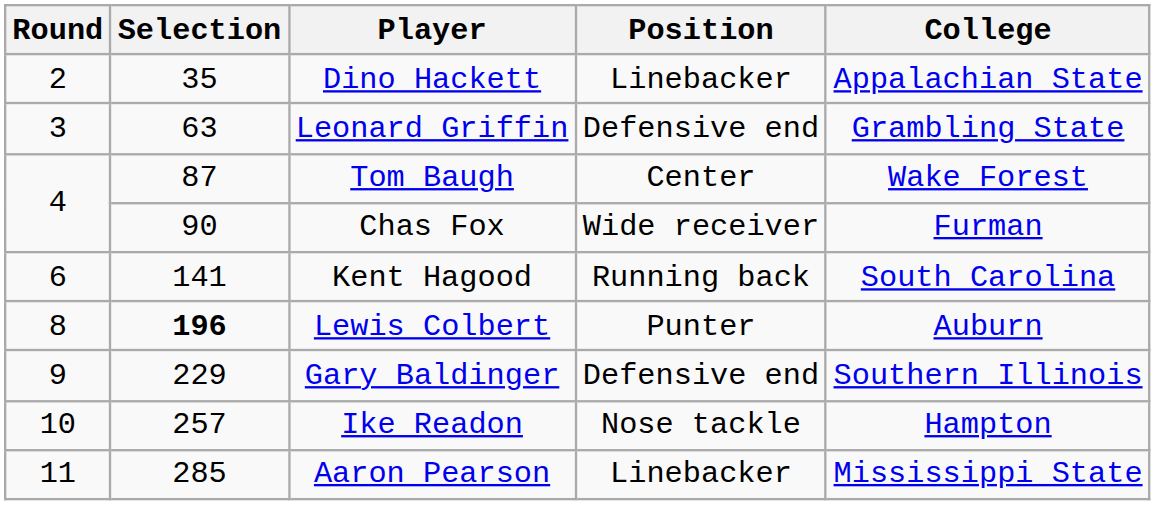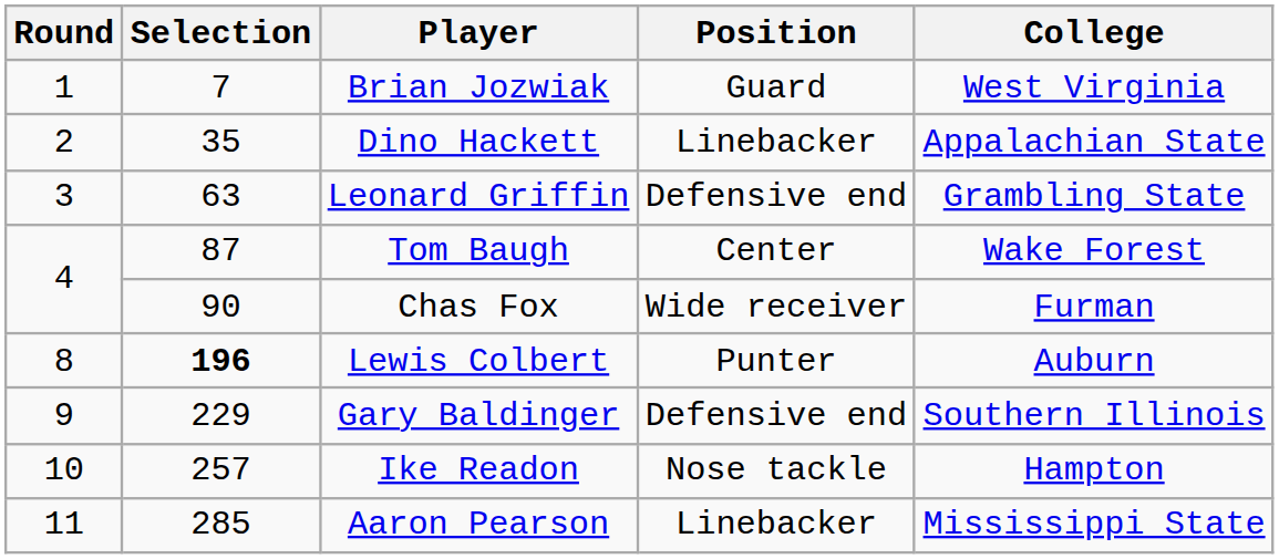 <table class="wikitable" style="text-align:center">
 <tr>
 <th>Round</th>
 <th>Selection</th>
 <th>Player</th>
 <th>Position</th>
 <th>College</th>
+</tr>
+<tr>
+<td>1</td>
+<td>7</td>
+<td><a href='#'>Brian Jozwiak</a></td>
+<td>Guard</td>
+<td><a href='#'>West Virginia</a></td>
 </tr>
 <tr>
 <td>2</td>
 <td>35</td>
 <td><a href='#'>Dino Hackett</a></td>
 <td>Linebacker</td>
 <td><a href='#'>Appalachian State</a></td>
 </tr>
 <tr>
 <td>3</td>
 <td>63</td>
 <td><a href='#'>Leonard Griffin</a></td>
 <td>Defensive end</td>
 <td><a href='#'>Grambling State</a></td>
 </tr>
 <tr>
 <td rowspan="2">4</td>
 <td>87</td>
 <td><a href='#'>Tom Baugh</a></td>
 <td>Center</td>
 <td><a href='#'>Wake Forest</a></td>
 </tr>
 <tr>
 <td>90</td>
 <td>Chas Fox</td>
 <td>Wide receiver</td>
 <td><a href='#'>Furman</a></td>
-</tr>
-<tr>
-<td>6</td>
-<td>141</td>
-<td>Kent Hagood</td>
-<td>Running back</td>
-<td><a href='#'>South Carolina</a></td>
 </tr>
 <tr>
 <td>8</td>
 <td><strong>196</strong></td>
 <td><a href='#'>Lewis Colbert</a></td>
 <td>Punter</td>
 <td><a href='#'>Auburn</a></td>
 </tr>
 <tr>
 <td>9</td>
 <td>229</td>
 <td><a href='#'>Gary Baldinger</a></td>
 <td>Defensive end</td>
 <td><a href='#'>Southern Illinois</a></td>
 </tr>
 <tr>
 <td>10</td>
 <td>257</td>
 <td><a href='#'>Ike Readon</a></td>
 <td>Nose tackle</td>
 <td><a href='#'>Hampton</a></td>
 </tr>
 <tr>
 <td>11</td>
 <td>285</td>
 <td><a href='#'>Aaron Pearson</a></td>
 <td>Linebacker</td>
 <td><a href='#'>Mississippi State</a></td>
 </tr>
 </table>
